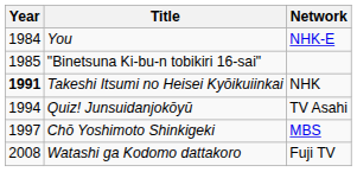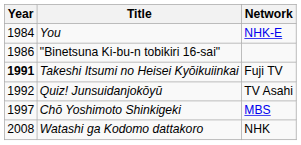 <table class="wikitable">
 <tr>
 <th>Year</th>
 <th>Title</th>
 <th>Network</th>
 </tr>
 <tr>
 <td>1984</td>
 <td><em>You</em></td>
 <td><a href='#'>NHK-E</a></td>
 </tr>
 <tr>
-<td>1985</td>
+<td>1986</td>
 <td>"Binetsuna Ki-bu-n tobikiri 16-sai"</td>
 <td></td>
 </tr>
 <tr>
 <td><strong>1991</strong></td>
 <td><em>Takeshi Itsumi no Heisei Kyōikuiinkai</em></td>
-<td>NHK</td>
+<td>Fuji TV</td>
 </tr>
 <tr>
-<td>1994</td>
+<td>1992</td>
 <td><em>Quiz! Junsuidanjokōyū</em></td>
 <td>TV Asahi</td>
 </tr>
 <tr>
 <td>1997</td>
 <td><em>Chō Yoshimoto Shinkigeki</em></td>
 <td><a href='#'>MBS</a></td>
 </tr>
 <tr>
 <td>2008</td>
 <td><em>Watashi ga Kodomo dattakoro</em></td>
-<td>Fuji TV</td>
+<td>NHK</td>
 </tr>
 </table>
